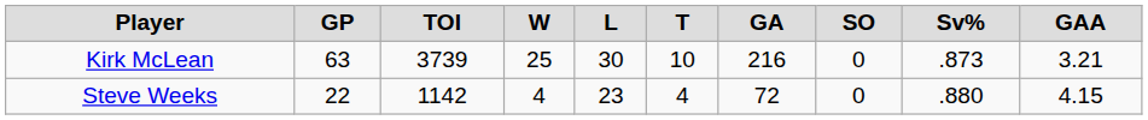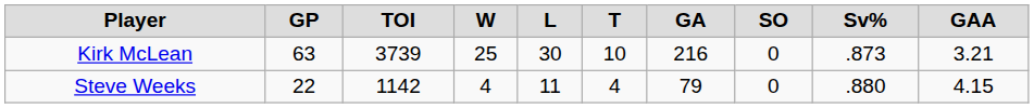 <table class="wikitable" width="50%">
 <tr align="center"  bgcolor="#dddddd">
 <td><strong>Player</strong></td>
 <td><strong>GP</strong></td>
 <td><strong>TOI</strong></td>
 <td><strong>W</strong></td>
 <td><strong>L</strong></td>
 <td><strong>T</strong></td>
 <td><strong>GA</strong></td>
 <td><strong>SO</strong></td>
 <td><strong>Sv%</strong></td>
 <td><strong>GAA</strong></td>
 </tr>
 <tr align="center">
 <td><a href='#'>Kirk McLean</a></td>
 <td>63</td>
 <td>3739</td>
 <td>25</td>
 <td>30</td>
 <td>10</td>
 <td>216</td>
 <td>0</td>
 <td>.873</td>
 <td>3.21</td>
 </tr>
 <tr align="center">
 <td><a href='#'>Steve Weeks</a></td>
 <td>22</td>
 <td>1142</td>
 <td>4</td>
-<td>23</td>
+<td>11</td>
 <td>4</td>
-<td>72</td>
+<td>79</td>
 <td>0</td>
 <td>.880</td>
 <td>4.15</td>
 </tr>
 </table>
